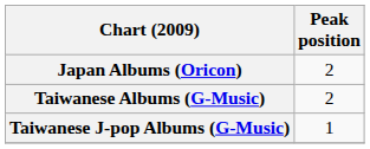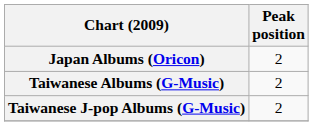 <table class="wikitable sortable plainrowheaders">
 <tr>
 <th>Chart (2009)</th>
 <th>Peak<br>position</th>
 </tr>
 <tr>
 <th scope="row">Japan Albums (<a href='#'>Oricon</a>)</th>
 <td align="center">2</td>
 </tr>
 <tr>
 <th scope="row">Taiwanese Albums (<a href='#'>G-Music</a>)</th>
 <td style="text-align:center;">2</td>
 </tr>
 <tr>
 <th scope="row">Taiwanese J-pop Albums (<a href='#'>G-Music</a>)</th>
-<td style="text-align:center;">1</td>
+<td style="text-align:center;">2</td>
 </tr>
 <tr>
 </tr>
 </table>
